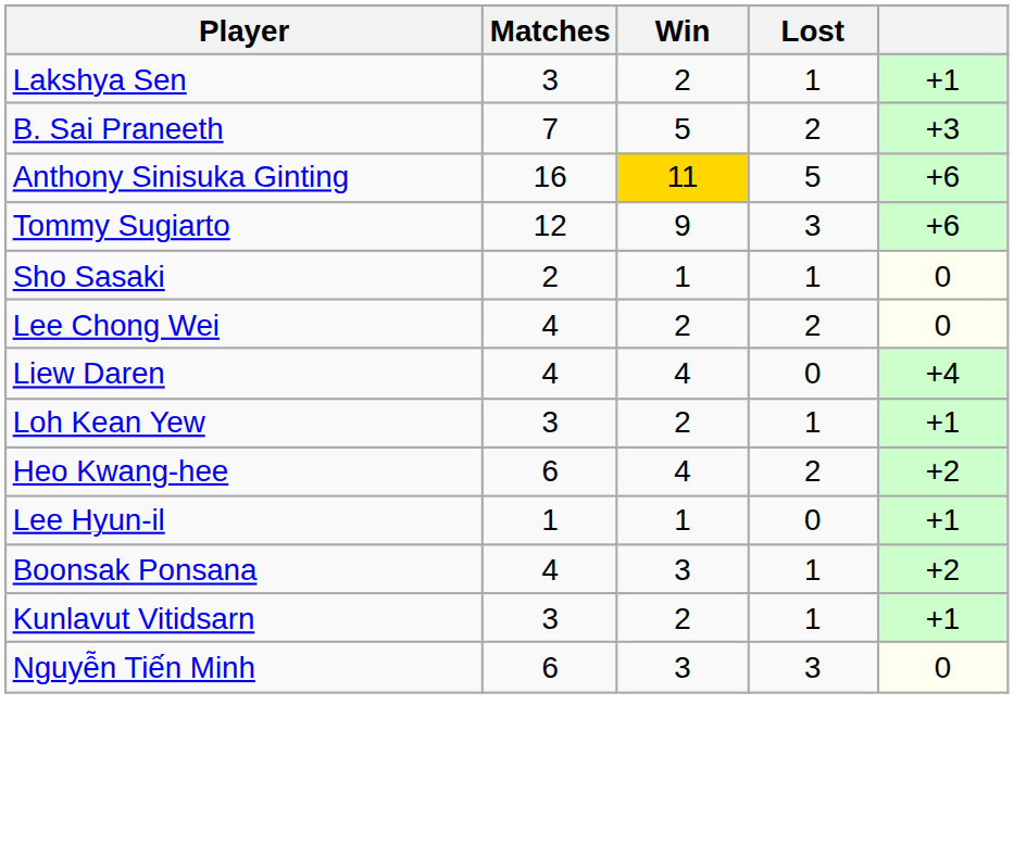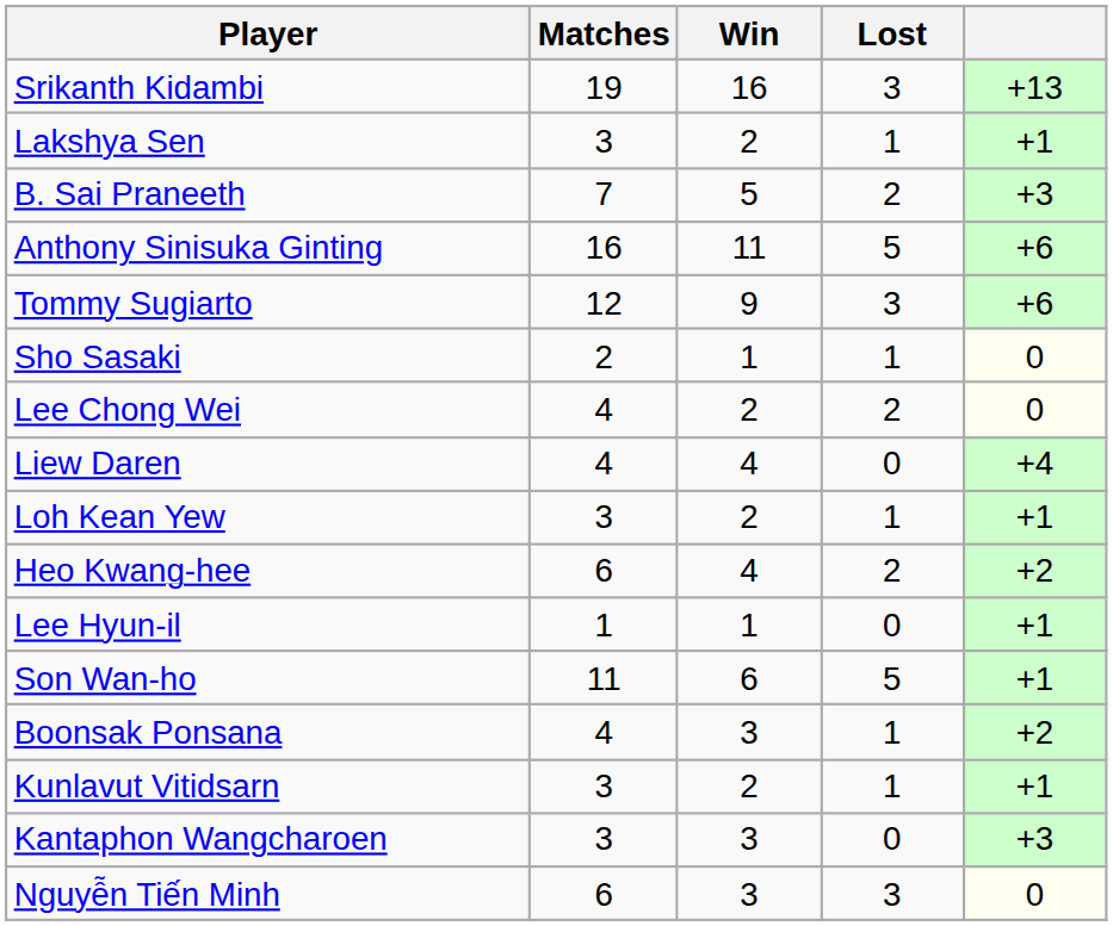 <table class=wikitable style="text-align:center; font-size:small">
 <tr>
 <th width="200">Player</th>
 <th width="50">Matches</th>
 <th width="50">Win</th>
 <th width="50">Lost</th>
 <th width="50"></th>
+</tr>
+<tr>
+<td align="left"> <a href='#'>Srikanth Kidambi</a></td>
+<td>19</td>
+<td>16</td>
+<td>3</td>
+<td bgcolor="#ccffcc">+13</td>
 </tr>
 <tr>
 <td align="left"> <a href='#'>Lakshya Sen</a></td>
 <td>3</td>
 <td>2</td>
 <td>1</td>
 <td bgcolor="#ccffcc">+1</td>
 </tr>
 <tr>
 <td align="left"> <a href='#'>B. Sai Praneeth</a></td>
 <td>7</td>
 <td>5</td>
 <td>2</td>
 <td bgcolor="#ccffcc">+3</td>
 </tr>
 <tr>
 <td align="left"> <a href='#'>Anthony Sinisuka Ginting</a></td>
 <td>16</td>
-<td style="background: gold;">11</td>
+<td>11</td>
 <td>5</td>
 <td bgcolor="#ccffcc">+6</td>
 </tr>
 <tr>
 <td align="left"> <a href='#'>Tommy Sugiarto</a></td>
 <td>12</td>
 <td>9</td>
 <td>3</td>
 <td bgcolor="#ccffcc">+6</td>
 </tr>
 <tr>
 <td align="left"> <a href='#'>Sho Sasaki</a></td>
 <td>2</td>
 <td>1</td>
 <td>1</td>
 <td bgcolor="#fffff0">0</td>
 </tr>
 <tr>
 <td align="left"> <a href='#'>Lee Chong Wei</a></td>
 <td>4</td>
 <td>2</td>
 <td>2</td>
 <td bgcolor="#fffff0">0</td>
 </tr>
 <tr>
 <td align="left"> <a href='#'>Liew Daren</a></td>
 <td>4</td>
 <td>4</td>
 <td>0</td>
 <td bgcolor="#ccffcc">+4</td>
 </tr>
 <tr>
 <td align="left"> <a href='#'>Loh Kean Yew</a></td>
 <td>3</td>
 <td>2</td>
 <td>1</td>
 <td bgcolor="#ccffcc">+1</td>
 </tr>
 <tr>
 <td align="left"> <a href='#'>Heo Kwang-hee</a></td>
 <td>6</td>
 <td>4</td>
 <td>2</td>
 <td bgcolor="#ccffcc">+2</td>
 </tr>
 <tr>
 <td align="left"> <a href='#'>Lee Hyun-il</a></td>
 <td>1</td>
 <td>1</td>
 <td>0</td>
 <td bgcolor="#ccffcc">+1</td>
 </tr>
 <tr>
+<td align="left"> <a href='#'>Son Wan-ho</a></td>
+<td>11</td>
+<td>6</td>
+<td>5</td>
+<td bgcolor="#ccffcc">+1</td>
+</tr>
+<tr>
 <td align="left"> <a href='#'>Boonsak Ponsana</a></td>
 <td>4</td>
 <td>3</td>
 <td>1</td>
 <td bgcolor="#ccffcc">+2</td>
 </tr>
 <tr>
 <td align="left"> <a href='#'>Kunlavut Vitidsarn</a></td>
 <td>3</td>
 <td>2</td>
 <td>1</td>
 <td bgcolor="#ccffcc">+1</td>
 </tr>
 <tr>
+<td align="left"> <a href='#'>Kantaphon Wangcharoen</a></td>
+<td>3</td>
+<td>3</td>
+<td>0</td>
+<td bgcolor="#ccffcc">+3</td>
+</tr>
+<tr>
 <td align="left"> <a href='#'>Nguyễn Tiến Minh</a></td>
 <td>6</td>
 <td>3</td>
 <td>3</td>
 <td bgcolor="#fffff0">0</td>
 </tr>
 </table>
